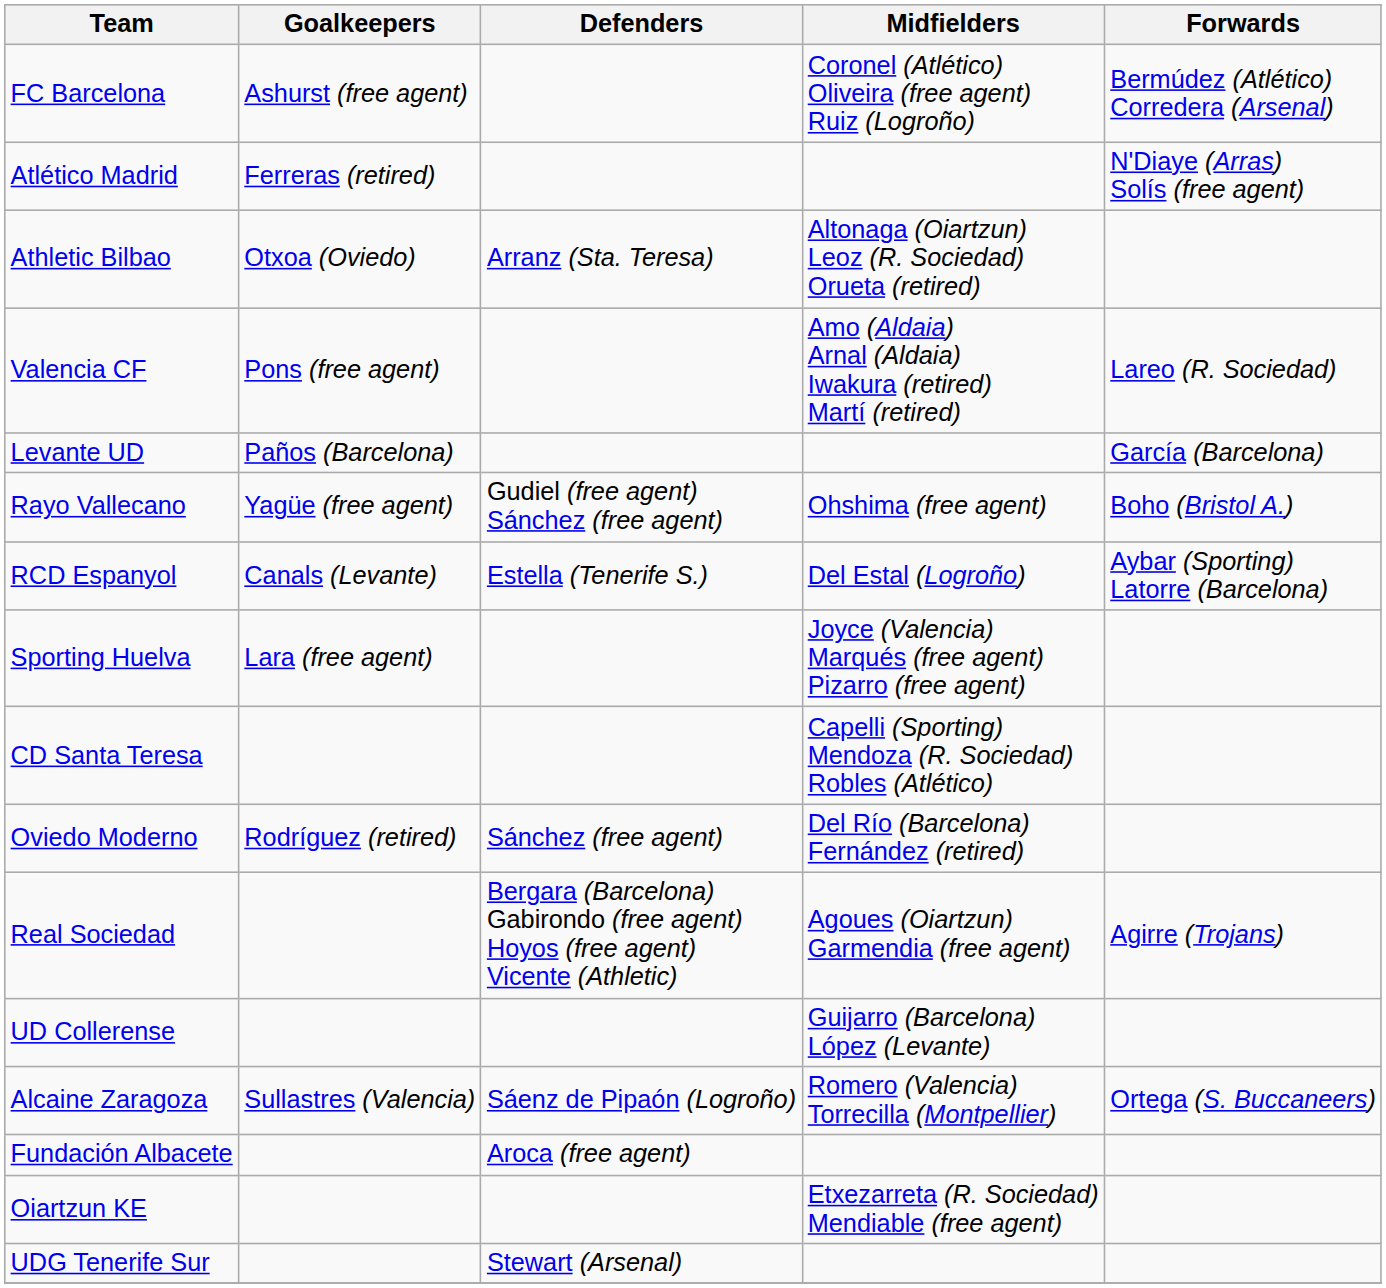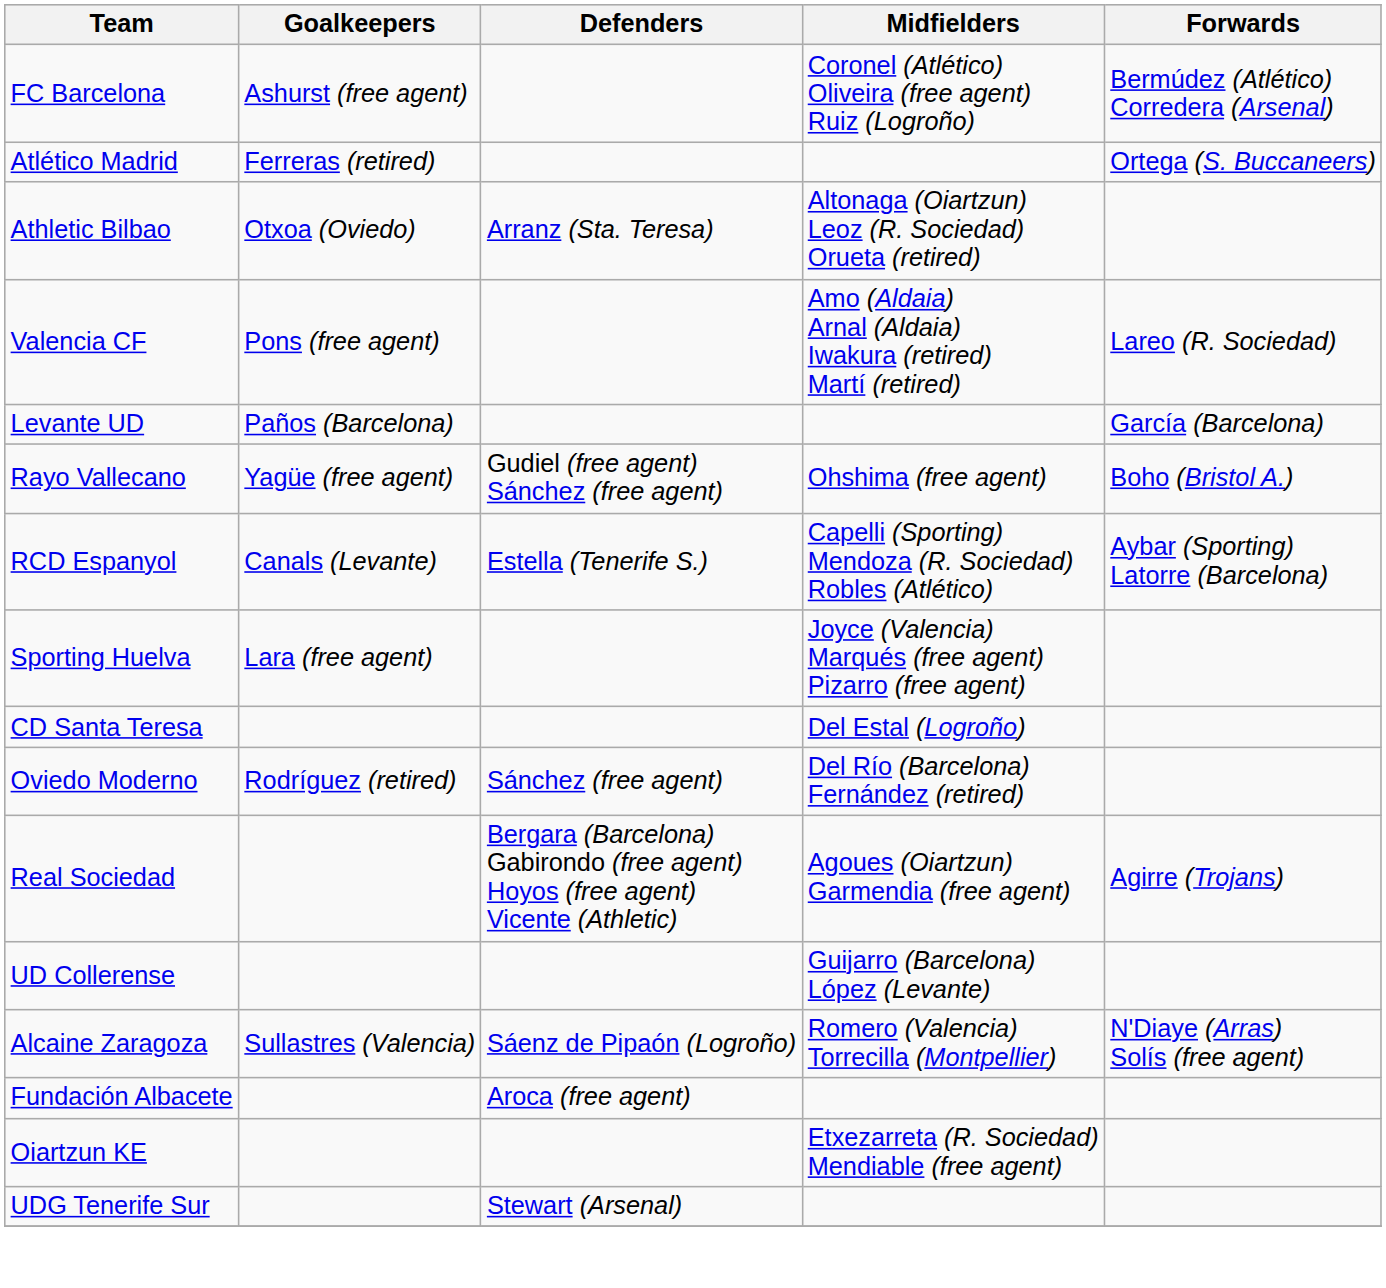 <table class="wikitable">
 <tr>
 <th>Team</th>
 <th>Goalkeepers</th>
 <th>Defenders</th>
 <th>Midfielders</th>
 <th>Forwards</th>
 </tr>
 <tr>
 <td><a href='#'>FC Barcelona</a></td>
 <td><a href='#'>Ashurst</a> <em>(free agent)</em></td>
 <td></td>
 <td> <a href='#'>Coronel</a> <em>(Atlético)</em><br> <a href='#'>Oliveira</a> <em>(free agent)</em><br><a href='#'>Ruiz</a> <em>(Logroño)</em></td>
 <td><a href='#'>Bermúdez</a> <em>(Atlético)</em><br><a href='#'>Corredera</a> <em>(<a href='#'>Arsenal</a>)</em></td>
 </tr>
 <tr>
 <td><a href='#'>Atlético Madrid</a></td>
 <td><a href='#'>Ferreras</a> <em>(retired)</em></td>
 <td></td>
 <td></td>
-<td> <a href='#'>N'Diaye</a> <em>(<a href='#'>Arras</a>)</em><br> <a href='#'>Solís</a> <em>(free agent)</em></td>
+<td><a href='#'>Ortega</a> <em>(<a href='#'>S. Buccaneers</a>)</em></td>
 </tr>
 <tr>
 <td><a href='#'>Athletic Bilbao</a></td>
 <td><a href='#'>Otxoa</a> <em>(Oviedo)</em></td>
 <td><a href='#'>Arranz</a> <em>(Sta. Teresa)</em></td>
 <td><a href='#'>Altonaga</a> <em>(Oiartzun)</em><br><a href='#'>Leoz</a> <em>(R. Sociedad)</em><br><a href='#'>Orueta</a> <em>(retired)</em></td>
 <td></td>
 </tr>
 <tr>
 <td><a href='#'>Valencia CF</a></td>
 <td><a href='#'>Pons</a> <em>(free agent)</em></td>
 <td></td>
 <td><a href='#'>Amo</a> <em>(<a href='#'>Aldaia</a>)</em><br><a href='#'>Arnal</a> <em>(Aldaia)</em><br> <a href='#'>Iwakura</a> <em>(retired)</em><br><a href='#'>Martí</a> <em>(retired)</em></td>
 <td><a href='#'>Lareo</a> <em>(R. Sociedad)</em></td>
 </tr>
 <tr>
 <td><a href='#'>Levante UD</a></td>
 <td><a href='#'>Paños</a> <em>(Barcelona)</em></td>
 <td></td>
 <td></td>
 <td><a href='#'>García</a> <em>(Barcelona)</em></td>
 </tr>
 <tr>
 <td><a href='#'>Rayo Vallecano</a></td>
 <td><a href='#'>Yagüe</a> <em>(free agent)</em></td>
 <td>Gudiel <em>(free agent)</em><br><a href='#'>Sánchez</a> <em>(free agent)</em></td>
 <td> <a href='#'>Ohshima</a> <em>(free agent)</em></td>
 <td> <a href='#'>Boho</a> <em>(<a href='#'>Bristol A.</a>)</em></td>
 </tr>
 <tr>
 <td><a href='#'>RCD Espanyol</a></td>
 <td><a href='#'>Canals</a> <em>(Levante)</em></td>
 <td><a href='#'>Estella</a> <em>(Tenerife S.)</em></td>
-<td><a href='#'>Del Estal</a> <em>(<a href='#'>Logroño</a>)</em></td>
+<td> <a href='#'>Capelli</a> <em>(Sporting)</em><br><a href='#'>Mendoza</a> <em>(R. Sociedad)</em><br> <a href='#'>Robles</a> <em>(Atlético)</em></td>
 <td><a href='#'>Aybar</a> <em>(Sporting)</em><br><a href='#'>Latorre</a> <em>(Barcelona)</em></td>
 </tr>
 <tr>
 <td><a href='#'>Sporting Huelva</a></td>
 <td><a href='#'>Lara</a> <em>(free agent)</em></td>
 <td></td>
 <td> <a href='#'>Joyce</a> <em>(Valencia)</em><br><a href='#'>Marqués</a> <em>(free agent)</em><br><a href='#'>Pizarro</a> <em>(free agent)</em></td>
 <td></td>
 </tr>
 <tr>
 <td><a href='#'>CD Santa Teresa</a></td>
 <td></td>
 <td></td>
-<td> <a href='#'>Capelli</a> <em>(Sporting)</em><br><a href='#'>Mendoza</a> <em>(R. Sociedad)</em><br> <a href='#'>Robles</a> <em>(Atlético)</em></td>
+<td><a href='#'>Del Estal</a> <em>(<a href='#'>Logroño</a>)</em></td>
 <td></td>
 </tr>
 <tr>
 <td><a href='#'>Oviedo Moderno</a></td>
 <td><a href='#'>Rodríguez</a> <em>(retired)</em></td>
 <td><a href='#'>Sánchez</a> <em>(free agent)</em></td>
 <td><a href='#'>Del Río</a> <em>(Barcelona)</em><br><a href='#'>Fernández</a> <em>(retired)</em></td>
 <td></td>
 </tr>
 <tr>
 <td><a href='#'>Real Sociedad</a></td>
 <td></td>
 <td><a href='#'>Bergara</a> <em>(Barcelona)</em><br>Gabirondo <em>(free agent)</em><br><a href='#'>Hoyos</a> <em>(free agent)</em><br><a href='#'>Vicente</a> <em>(Athletic)</em></td>
 <td><a href='#'>Agoues</a> <em>(Oiartzun)</em><br><a href='#'>Garmendia</a> <em>(free agent)</em></td>
 <td><a href='#'>Agirre</a> <em>(<a href='#'>Trojans</a>)</em></td>
 </tr>
 <tr>
 <td><a href='#'>UD Collerense</a></td>
 <td></td>
 <td></td>
 <td><a href='#'>Guijarro</a> <em>(Barcelona)</em><br><a href='#'>López</a> <em>(Levante)</em></td>
 <td></td>
 </tr>
 <tr>
 <td><a href='#'>Alcaine Zaragoza</a></td>
 <td><a href='#'>Sullastres</a> <em>(Valencia)</em></td>
 <td><a href='#'>Sáenz de Pipaón</a> <em>(Logroño)</em></td>
 <td><a href='#'>Romero</a> <em>(Valencia)</em><br><a href='#'>Torrecilla</a> <em>(<a href='#'>Montpellier</a>)</em></td>
-<td><a href='#'>Ortega</a> <em>(<a href='#'>S. Buccaneers</a>)</em></td>
+<td> <a href='#'>N'Diaye</a> <em>(<a href='#'>Arras</a>)</em><br> <a href='#'>Solís</a> <em>(free agent)</em></td>
 </tr>
 <tr>
 <td><a href='#'>Fundación Albacete</a></td>
 <td></td>
 <td><a href='#'>Aroca</a> <em>(free agent)</em></td>
 <td></td>
 <td></td>
 </tr>
 <tr>
 <td><a href='#'>Oiartzun KE</a></td>
 <td></td>
 <td></td>
 <td><a href='#'>Etxezarreta</a> <em>(R. Sociedad)</em><br><a href='#'>Mendiable</a> <em>(free agent)</em></td>
 <td></td>
 </tr>
 <tr>
 <td><a href='#'>UDG Tenerife Sur</a></td>
 <td></td>
 <td><a href='#'>Stewart</a> <em>(Arsenal)</em></td>
 <td></td>
 <td></td>
 </tr>
 <tr>
 </tr>
 </table>
